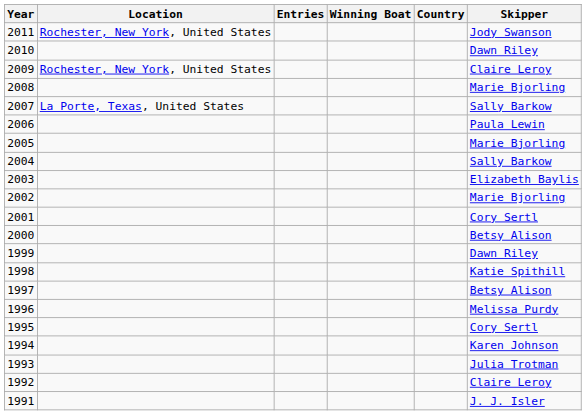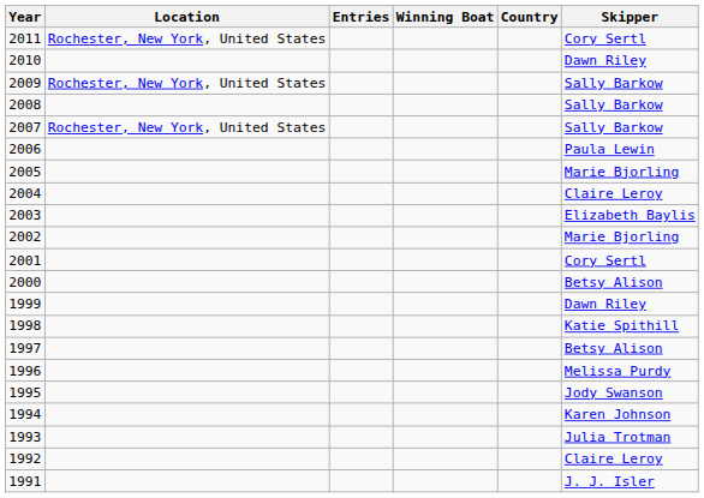 <table class="wikitable">
 <tr>
 <th>Year</th>
 <th>Location</th>
 <th>Entries</th>
 <th>Winning Boat</th>
 <th>Country</th>
 <th>Skipper</th>
 </tr>
 <tr>
 <td>2011</td>
 <td><a href='#'>Rochester, New York</a>, United States</td>
 <td></td>
 <td></td>
 <td></td>
-<td><a href='#'>Jody Swanson</a></td>
+<td><a href='#'>Cory Sertl</a></td>
 </tr>
 <tr>
 <td>2010</td>
 <td></td>
 <td></td>
 <td></td>
 <td></td>
 <td><a href='#'>Dawn Riley</a></td>
 </tr>
 <tr>
 <td>2009</td>
 <td><a href='#'>Rochester, New York</a>, United States</td>
 <td></td>
 <td></td>
 <td></td>
-<td><a href='#'>Claire Leroy</a></td>
+<td><a href='#'>Sally Barkow</a></td>
 </tr>
 <tr>
 <td>2008</td>
 <td></td>
 <td></td>
 <td></td>
 <td></td>
-<td><a href='#'>Marie Bjorling</a></td>
+<td><a href='#'>Sally Barkow</a></td>
 </tr>
 <tr>
 <td>2007</td>
-<td><a href='#'>La Porte, Texas</a>, United States</td>
+<td><a href='#'>Rochester, New York</a>, United States</td>
 <td></td>
 <td></td>
 <td></td>
 <td><a href='#'>Sally Barkow</a></td>
 </tr>
 <tr>
 <td>2006</td>
 <td></td>
 <td></td>
 <td></td>
 <td></td>
 <td><a href='#'>Paula Lewin</a></td>
 </tr>
 <tr>
 <td>2005</td>
 <td></td>
 <td></td>
 <td></td>
 <td></td>
 <td><a href='#'>Marie Bjorling</a></td>
 </tr>
 <tr>
 <td>2004</td>
 <td></td>
 <td></td>
 <td></td>
 <td></td>
-<td><a href='#'>Sally Barkow</a></td>
+<td><a href='#'>Claire Leroy</a></td>
 </tr>
 <tr>
 <td>2003</td>
 <td></td>
 <td></td>
 <td></td>
 <td></td>
 <td><a href='#'>Elizabeth Baylis</a></td>
 </tr>
 <tr>
 <td>2002</td>
 <td></td>
 <td></td>
 <td></td>
 <td></td>
 <td><a href='#'>Marie Bjorling</a></td>
 </tr>
 <tr>
 <td>2001</td>
 <td></td>
 <td></td>
 <td></td>
 <td></td>
 <td><a href='#'>Cory Sertl</a></td>
 </tr>
 <tr>
 <td>2000</td>
 <td></td>
 <td></td>
 <td></td>
 <td></td>
 <td><a href='#'>Betsy Alison</a></td>
 </tr>
 <tr>
 <td>1999</td>
 <td></td>
 <td></td>
 <td></td>
 <td></td>
 <td><a href='#'>Dawn Riley</a></td>
 </tr>
 <tr>
 <td>1998</td>
 <td></td>
 <td></td>
 <td></td>
 <td></td>
 <td><a href='#'>Katie Spithill</a></td>
 </tr>
 <tr>
 <td>1997</td>
 <td></td>
 <td></td>
 <td></td>
 <td></td>
 <td><a href='#'>Betsy Alison</a></td>
 </tr>
 <tr>
 <td>1996</td>
 <td></td>
 <td></td>
 <td></td>
 <td></td>
 <td><a href='#'>Melissa Purdy</a></td>
 </tr>
 <tr>
 <td>1995</td>
 <td></td>
 <td></td>
 <td></td>
 <td></td>
-<td><a href='#'>Cory Sertl</a></td>
+<td><a href='#'>Jody Swanson</a></td>
 </tr>
 <tr>
 <td>1994</td>
 <td></td>
 <td></td>
 <td></td>
 <td></td>
 <td><a href='#'>Karen Johnson</a></td>
 </tr>
 <tr>
 <td>1993</td>
 <td></td>
 <td></td>
 <td></td>
 <td></td>
 <td><a href='#'>Julia Trotman</a></td>
 </tr>
 <tr>
 <td>1992</td>
 <td></td>
 <td></td>
 <td></td>
 <td></td>
 <td><a href='#'>Claire Leroy</a></td>
 </tr>
 <tr>
 <td>1991</td>
 <td></td>
 <td></td>
 <td></td>
 <td></td>
 <td><a href='#'>J. J. Isler</a></td>
 </tr>
 </table>
